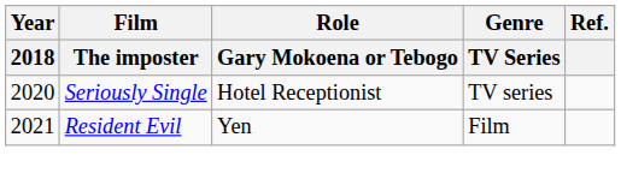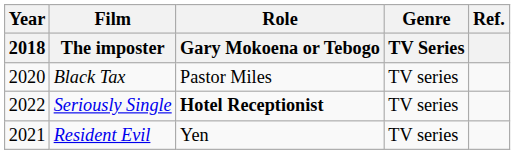 <table class="wikitable">
 <tr>
 <th>Year</th>
 <th>Film</th>
 <th>Role</th>
 <th>Genre</th>
 <th>Ref.</th>
 </tr>
 <tr>
 <th>2018</th>
 <th>The imposter</th>
 <th>Gary Mokoena or Tebogo</th>
 <th>TV Series</th>
 <th></th>
 </tr>
 <tr>
 <td>2020</td>
+<td><em>Black Tax</em></td>
+<td>Pastor Miles</td>
+<td>TV series</td>
+<td></td>
+</tr>
+<tr>
+<td>2022</td>
 <td><em><a href='#'>Seriously Single</a></em></td>
-<td>Hotel Receptionist</td>
+<td><strong>Hotel Receptionist</strong></td>
 <td>TV series</td>
 <td></td>
 </tr>
 <tr>
 <td>2021</td>
 <td><em><a href='#'>Resident Evil</a></em></td>
 <td>Yen</td>
-<td>Film</td>
+<td>TV series</td>
 <td></td>
 </tr>
 </table>
